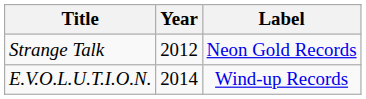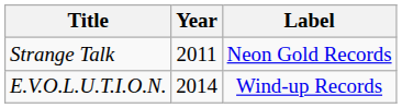 <table class="wikitable" style="text-align:center;">
 <tr>
 <th>Title</th>
 <th>Year</th>
 <th>Label</th>
 </tr>
 <tr>
 <td align="left"><em>Strange Talk</em></td>
-<td>2012</td>
+<td>2011</td>
 <td><a href='#'>Neon Gold Records</a></td>
 </tr>
 <tr>
 <td align="left"><em>E.V.O.L.U.T.I.O.N.</em></td>
 <td>2014</td>
 <td><a href='#'>Wind-up Records</a></td>
 </tr>
 </table>
